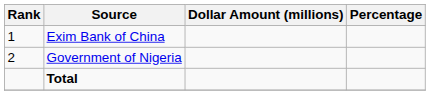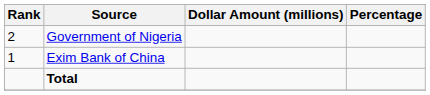 <table class="wikitable sortable">
 <tr>
 <th style="width:2em;">Rank</th>
 <th>Source</th>
 <th>Dollar Amount (millions)</th>
 <th>Percentage</th>
 </tr>
 <tr>
-<td>1</td>
-<td><a href='#'>Exim Bank of China</a></td>
+<td>2</td>
+<td><a href='#'>Government of Nigeria</a></td>
 <td></td>
 <td></td>
 </tr>
 <tr>
-<td>2</td>
-<td><a href='#'>Government of Nigeria</a></td>
+<td>1</td>
+<td><a href='#'>Exim Bank of China</a></td>
 <td></td>
 <td></td>
 </tr>
 <tr>
 <td></td>
 <td><strong>Total</strong></td>
 <td></td>
 <td></td>
 </tr>
 <tr>
 </tr>
 </table>
